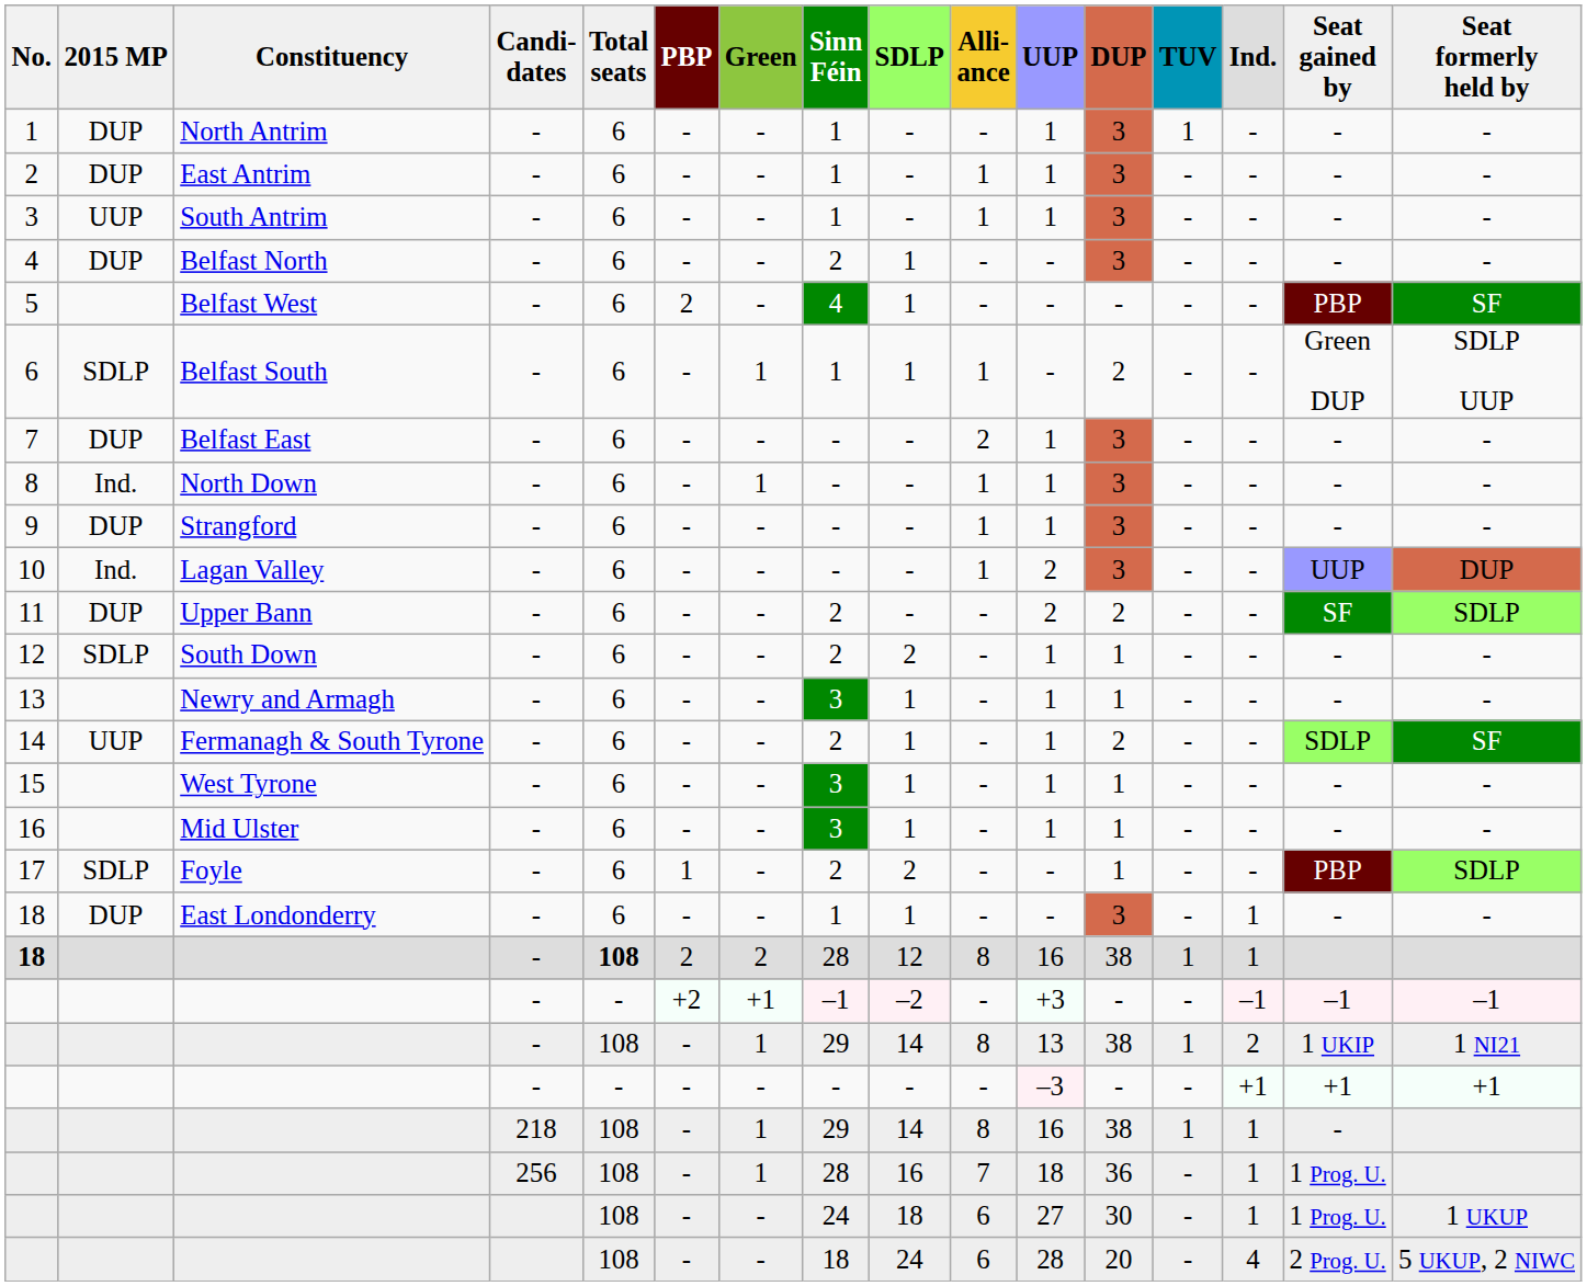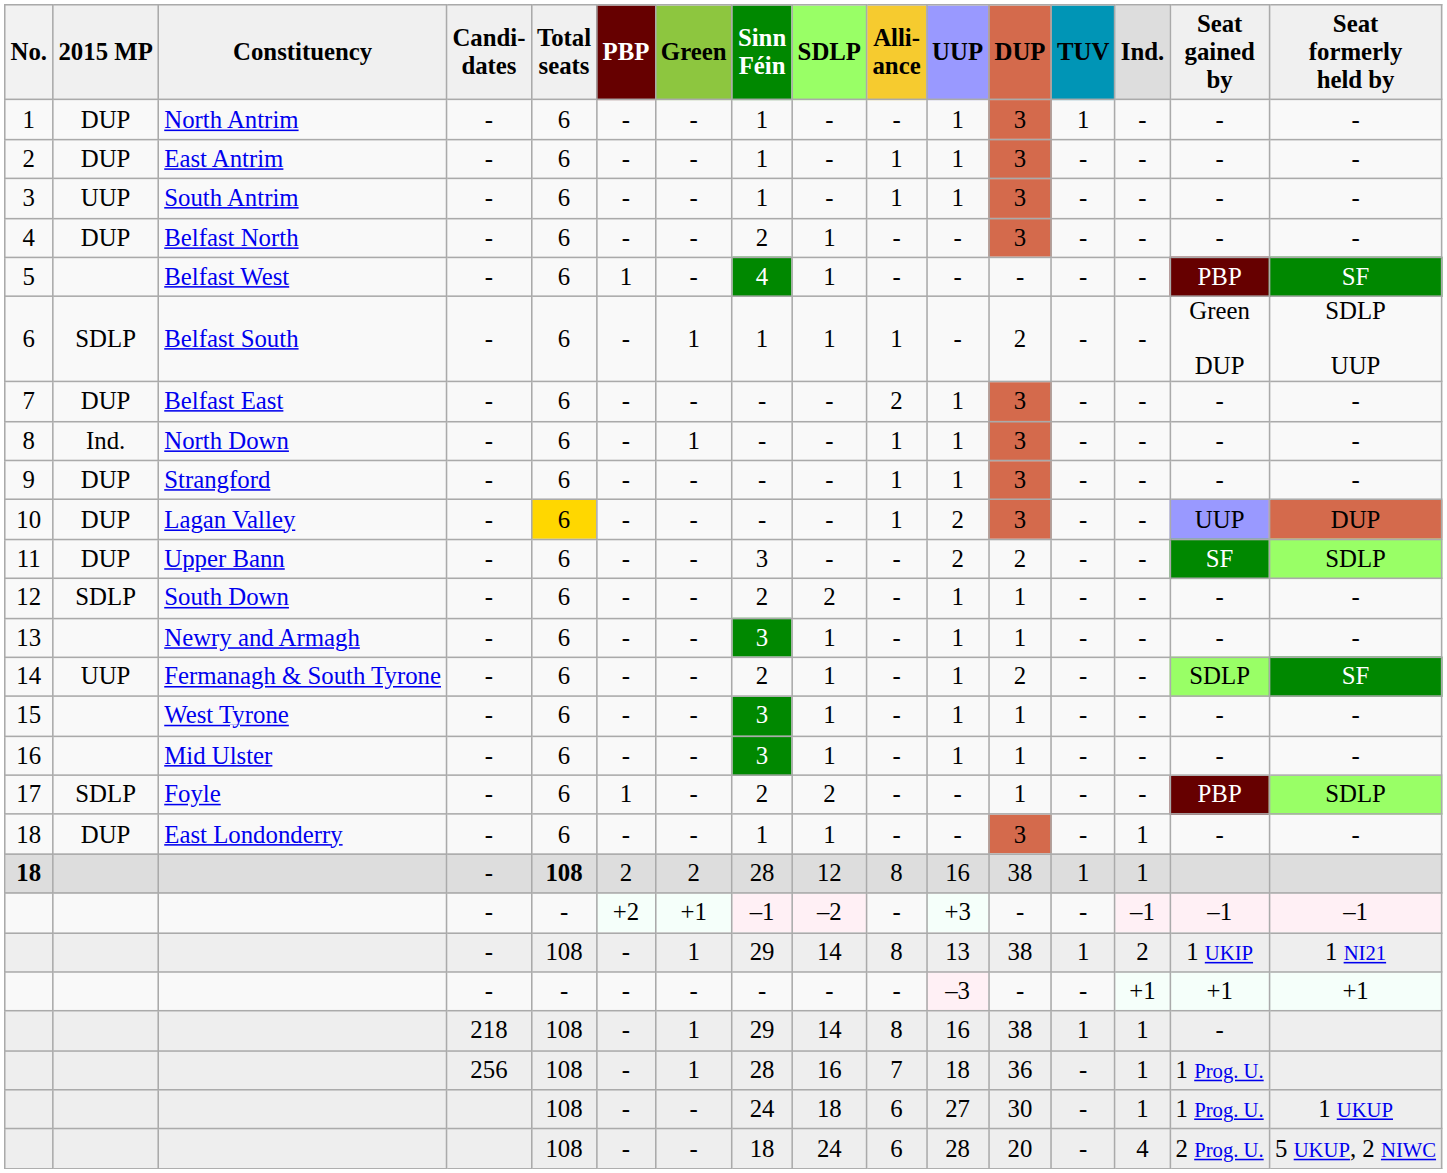 <table class="wikitable sortable">
 <tr>
 <th>No.</th>
 <th style="background-color:#f0f0f0;">2015 MP</th>
 <th style="background-color:#f0f0f0;">Constituency</th>
 <th style="background-color:#f0f0f0;">Candi-<br>dates<br></th>
 <th style="background-color:#f0f0f0;">Total<br>seats <br></th>
 <th style="background-color:#660000; color:#fff;">PBP<br></th>
 <th style="background-color:#8dc63f;">Green<br></th>
 <th style="background-color:#008800; color:#fff;">Sinn<br>Féin<br></th>
 <th style="background-color:#99ff66;">SDLP<br></th>
 <th style="background-color:#f6cb2f;">Alli-<br>ance<br></th>
 <th style="background-color:#9999ff;">UUP<br></th>
 <th style="background-color:#d46a4c;">DUP<br></th>
 <th style="background-color:#0095b6;">TUV<br></th>
 <th style="background-color:#dddddd;">Ind.<br></th>
 <th style="background-color:#f0f0f0;" class="unsortable">Seat<br>gained<br>by</th>
 <th style="background-color:#f0f0f0;" class="unsortable">Seat<br> formerly<br>held by</th>
 </tr>
 <tr style="text-align:center;">
 <td>1</td>
 <td>DUP</td>
 <td style="text-align:left;"><a href='#'>North Antrim</a></td>
 <td>-</td>
 <td>6</td>
 <td>-</td>
 <td>-</td>
 <td>1</td>
 <td>-</td>
 <td>-</td>
 <td>1</td>
 <td style="background:#d46a4c;">3</td>
 <td>1</td>
 <td>-</td>
 <td>-</td>
 <td>-</td>
 </tr>
 <tr style="text-align:center;">
 <td>2</td>
 <td>DUP</td>
 <td style="text-align:left;"><a href='#'>East Antrim</a></td>
 <td>-</td>
 <td>6</td>
 <td>-</td>
 <td>-</td>
 <td>1</td>
 <td>-</td>
 <td>1</td>
 <td>1</td>
 <td style="background:#d46a4c;">3</td>
 <td>-</td>
 <td>-</td>
 <td>-</td>
 <td>-</td>
 </tr>
 <tr style="text-align:center;">
 <td>3</td>
 <td>UUP</td>
 <td style="text-align:left;"><a href='#'>South Antrim</a></td>
 <td>-</td>
 <td>6</td>
 <td>-</td>
 <td>-</td>
 <td>1</td>
 <td>-</td>
 <td>1</td>
 <td>1</td>
 <td style="background:#d46a4c;">3</td>
 <td>-</td>
 <td>-</td>
 <td>-</td>
 <td>-</td>
 </tr>
 <tr style="text-align:center;">
 <td>4</td>
 <td>DUP</td>
 <td style="text-align:left;"><a href='#'>Belfast North</a></td>
 <td>-</td>
 <td>6</td>
 <td>-</td>
 <td>-</td>
 <td>2</td>
 <td>1</td>
 <td>-</td>
 <td>-</td>
 <td style="background:#d46a4c;">3</td>
 <td>-</td>
 <td>-</td>
 <td>-</td>
 <td>-</td>
 </tr>
 <tr style="text-align:center;">
 <td>5</td>
 <td></td>
 <td style="text-align:left;"><a href='#'>Belfast West</a></td>
 <td>-</td>
 <td>6</td>
-<td>2</td>
+<td>1</td>
 <td>-</td>
 <td style="background:#008800; color:#fff;">4</td>
 <td>1</td>
 <td>-</td>
 <td>-</td>
 <td>-</td>
 <td>-</td>
 <td>-</td>
 <td style="background:#660000; color:#fff;">PBP</td>
 <td style="background:#008800; color:#fff;">SF</td>
 </tr>
 <tr style="text-align:center;">
 <td>6</td>
 <td>SDLP</td>
 <td style="text-align:left;"><a href='#'>Belfast South</a></td>
 <td>-</td>
 <td>6</td>
 <td>-</td>
 <td>1</td>
 <td>1</td>
 <td>1</td>
 <td>1</td>
 <td>-</td>
 <td>2</td>
 <td>-</td>
 <td>-</td>
 <td style="padding:0;"><div>Green</div><br><div>DUP</div></td>
 <td style="padding:0;"><div>SDLP</div><br><div>UUP</div></td>
 </tr>
 <tr style="text-align:center;">
 <td>7</td>
 <td>DUP</td>
 <td style="text-align:left;"><a href='#'>Belfast East</a></td>
 <td>-</td>
 <td>6</td>
 <td>-</td>
 <td>-</td>
 <td>-</td>
 <td>-</td>
 <td>2</td>
 <td>1</td>
 <td style="background:#d46a4c;">3</td>
 <td>-</td>
 <td>-</td>
 <td>-</td>
 <td>-</td>
 </tr>
 <tr style="text-align:center;">
 <td>8</td>
 <td>Ind.</td>
 <td style="text-align:left;"><a href='#'>North Down</a></td>
 <td>-</td>
 <td>6</td>
 <td>-</td>
 <td>1</td>
 <td>-</td>
 <td>-</td>
 <td>1</td>
 <td>1</td>
 <td style="background:#d46a4c;">3</td>
 <td>-</td>
 <td>-</td>
 <td>-</td>
 <td>-</td>
 </tr>
 <tr style="text-align:center;">
 <td>9</td>
 <td>DUP</td>
 <td style="text-align:left;"><a href='#'>Strangford</a></td>
 <td>-</td>
 <td>6</td>
 <td>-</td>
 <td>-</td>
 <td>-</td>
 <td>-</td>
 <td>1</td>
 <td>1</td>
 <td style="background:#d46a4c;">3</td>
 <td>-</td>
 <td>-</td>
 <td>-</td>
 <td>-</td>
 </tr>
 <tr style="text-align:center;">
 <td>10</td>
-<td>Ind.</td>
+<td>DUP</td>
 <td style="text-align:left;"><a href='#'>Lagan Valley</a></td>
 <td>-</td>
-<td>6</td>
+<td style="background: gold;">6</td>
 <td>-</td>
 <td>-</td>
 <td>-</td>
 <td>-</td>
 <td>1</td>
 <td>2</td>
 <td style="background:#d46a4c;">3</td>
 <td>-</td>
 <td>-</td>
 <td style="background:#9999ff;">UUP</td>
 <td style="background:#d46a4c;">DUP</td>
 </tr>
 <tr style="text-align:center;">
 <td>11</td>
 <td>DUP</td>
 <td style="text-align:left;"><a href='#'>Upper Bann</a></td>
 <td>-</td>
 <td>6</td>
 <td>-</td>
 <td>-</td>
-<td>2</td>
+<td>3</td>
 <td>-</td>
 <td>-</td>
 <td>2</td>
 <td>2</td>
 <td>-</td>
 <td>-</td>
 <td style="background:#008800; color:#fff;">SF</td>
 <td style="background:#99ff66;">SDLP</td>
 </tr>
 <tr style="text-align:center;">
 <td>12</td>
 <td>SDLP</td>
 <td style="text-align:left;"><a href='#'>South Down</a></td>
 <td>-</td>
 <td>6</td>
 <td>-</td>
 <td>-</td>
 <td>2</td>
 <td>2</td>
 <td>-</td>
 <td>1</td>
 <td>1</td>
 <td>-</td>
 <td>-</td>
 <td>-</td>
 <td>-</td>
 </tr>
 <tr style="text-align:center;">
 <td>13</td>
 <td></td>
 <td style="text-align:left;"><a href='#'>Newry and Armagh</a></td>
 <td>-</td>
 <td>6</td>
 <td>-</td>
 <td>-</td>
 <td style="background:#008800; color:#fff;">3</td>
 <td>1</td>
 <td>-</td>
 <td>1</td>
 <td>1</td>
 <td>-</td>
 <td>-</td>
 <td>-</td>
 <td>-</td>
 </tr>
 <tr style="text-align:center;">
 <td>14</td>
 <td>UUP</td>
 <td style="text-align:left;"><a href='#'>Fermanagh & South Tyrone</a></td>
 <td>-</td>
 <td>6</td>
 <td>-</td>
 <td>-</td>
 <td>2</td>
 <td>1</td>
 <td>-</td>
 <td>1</td>
 <td>2</td>
 <td>-</td>
 <td>-</td>
 <td style="background:#99ff66;">SDLP</td>
 <td style="background:#008800; color:#fff;">SF</td>
 </tr>
 <tr style="text-align:center;">
 <td>15</td>
 <td></td>
 <td style="text-align:left;"><a href='#'>West Tyrone</a></td>
 <td>-</td>
 <td>6</td>
 <td>-</td>
 <td>-</td>
 <td style="background:#008800; color:#fff;">3</td>
 <td>1</td>
 <td>-</td>
 <td>1</td>
 <td>1</td>
 <td>-</td>
 <td>-</td>
 <td>-</td>
 <td>-</td>
 </tr>
 <tr style="text-align:center;">
 <td>16</td>
 <td></td>
 <td style="text-align:left;"><a href='#'>Mid Ulster</a></td>
 <td>-</td>
 <td>6</td>
 <td>-</td>
 <td>-</td>
 <td style="background:#008800; color:#fff;">3</td>
 <td>1</td>
 <td>-</td>
 <td>1</td>
 <td>1</td>
 <td>-</td>
 <td>-</td>
 <td>-</td>
 <td>-</td>
 </tr>
 <tr style="text-align:center;">
 <td>17</td>
 <td>SDLP</td>
 <td style="text-align:left;"><a href='#'>Foyle</a></td>
 <td>-</td>
 <td>6</td>
 <td>1</td>
 <td>-</td>
 <td>2</td>
 <td>2</td>
 <td>-</td>
 <td>-</td>
 <td>1</td>
 <td>-</td>
 <td>-</td>
 <td style="background:#660000; color:#fff;">PBP</td>
 <td style="background:#99ff66;">SDLP</td>
 </tr>
 <tr style="text-align:center;">
 <td>18</td>
 <td>DUP</td>
 <td style="text-align:left;"><a href='#'>East Londonderry</a></td>
 <td>-</td>
 <td>6</td>
 <td>-</td>
 <td>-</td>
 <td>1</td>
 <td>1</td>
 <td>-</td>
 <td>-</td>
 <td style="background:#d46a4c">3</td>
 <td>-</td>
 <td>1</td>
 <td>-</td>
 <td>-</td>
 </tr>
 <tr class="sortbottom"  style="text-align:center; background:#ddd;">
 <td><strong>18</strong></td>
 <td></td>
 <td></td>
 <td>-</td>
 <td><strong>108</strong></td>
 <td>2</td>
 <td>2</td>
 <td>28</td>
 <td>12</td>
 <td>8</td>
 <td>16</td>
 <td>38</td>
 <td>1</td>
 <td>1</td>
 <td></td>
 <td></td>
 </tr>
 <tr class="sortbottom" style="text-align:center;">
 <td></td>
 <td> </td>
 <td align="left"></td>
 <td>-</td>
 <td>-</td>
 <td style="background:mintcream;">+2</td>
 <td style="background:mintcream;">+1</td>
 <td style="background:lavenderblush;">–1</td>
 <td style="background:lavenderblush;">–2</td>
 <td>-</td>
 <td style="background:mintcream;">+3</td>
 <td>-</td>
 <td>-</td>
 <td style="background:lavenderblush;">–1</td>
 <td style="background:lavenderblush;">–1</td>
 <td style="background:lavenderblush;">–1</td>
 </tr>
 <tr class="sortbottom" style="text-align:center; background:#eee;">
 <td></td>
 <td> </td>
 <td align="left"></td>
 <td>-</td>
 <td>108</td>
 <td>-</td>
 <td>1</td>
 <td>29</td>
 <td>14</td>
 <td>8</td>
 <td>13</td>
 <td>38</td>
 <td>1</td>
 <td>2</td>
 <td>1 <small><a href='#'>UKIP</a></small></td>
 <td>1 <small><a href='#'>NI21</a></small></td>
 </tr>
 <tr class="sortbottom" style="text-align:center;">
 <td></td>
 <td> </td>
 <td align="left"></td>
 <td>-</td>
 <td>-</td>
 <td>-</td>
 <td>-</td>
 <td>-</td>
 <td>-</td>
 <td>-</td>
 <td style="background:lavenderblush;">–3</td>
 <td>-</td>
 <td>-</td>
 <td style="background:mintcream;">+1</td>
 <td style="background:mintcream;">+1</td>
 <td style="background:mintcream;">+1</td>
 </tr>
 <tr class="sortbottom" style="text-align:center; background:#eee;">
 <td></td>
 <td> </td>
 <td align="left"></td>
 <td>218</td>
 <td>108</td>
 <td>-</td>
 <td>1</td>
 <td>29</td>
 <td>14</td>
 <td>8</td>
 <td>16</td>
 <td>38</td>
 <td>1</td>
 <td>1</td>
 <td>-</td>
 <td></td>
 </tr>
 <tr class="sortbottom" style="text-align:center; background:#eee;">
 <td></td>
 <td> </td>
 <td align="left"></td>
 <td>256</td>
 <td>108</td>
 <td>-</td>
 <td>1</td>
 <td>28</td>
 <td>16</td>
 <td>7</td>
 <td>18</td>
 <td>36</td>
 <td>-</td>
 <td>1</td>
 <td>1 <small><a href='#'>Prog. U.</a></small></td>
 <td></td>
 </tr>
 <tr class="sortbottom" style="text-align:center; background:#eee;">
 <td></td>
 <td> </td>
 <td align="left"></td>
 <td></td>
 <td>108</td>
 <td>-</td>
 <td>-</td>
 <td>24</td>
 <td>18</td>
 <td>6</td>
 <td>27</td>
 <td>30</td>
 <td>-</td>
 <td>1</td>
 <td>1 <small><a href='#'>Prog. U.</a></small></td>
 <td>1 <small><a href='#'>UKUP</a></small></td>
 </tr>
 <tr class="sortbottom" style="text-align:center; background:#eee;">
 <td></td>
 <td> </td>
 <td align="left"></td>
 <td></td>
 <td>108</td>
 <td>-</td>
 <td>-</td>
 <td>18</td>
 <td>24</td>
 <td>6</td>
 <td>28</td>
 <td>20</td>
 <td>-</td>
 <td>4</td>
 <td>2 <small><a href='#'>Prog. U.</a></small></td>
 <td>5 <small><a href='#'>UKUP</a></small>, 2 <small><a href='#'>NIWC</a></small></td>
 </tr>
 </table>
